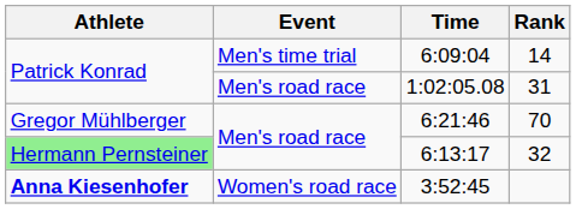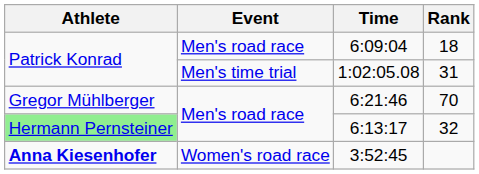 <table class="wikitable" style="font-size:90%">
 <tr>
 <th>Athlete</th>
 <th>Event</th>
 <th>Time</th>
 <th>Rank</th>
 </tr>
 <tr align=center>
 <td align=left rowspan=2><a href='#'>Patrick Konrad</a></td>
-<td align=left><a href='#'>Men's time trial</a></td>
+<td align=left><a href='#'>Men's road race</a></td>
 <td>6:09:04</td>
-<td>14</td>
+<td>18</td>
 </tr>
 <tr align=center>
-<td align=left><a href='#'>Men's road race</a></td>
+<td align=left><a href='#'>Men's time trial</a></td>
 <td>1:02:05.08</td>
 <td>31</td>
 </tr>
 <tr align=center>
 <td align=left><a href='#'>Gregor Mühlberger</a></td>
 <td align=left rowspan=2><a href='#'>Men's road race</a></td>
 <td>6:21:46</td>
 <td>70</td>
 </tr>
 <tr align=center>
 <td align=left style="background: lightgreen;"><a href='#'>Hermann Pernsteiner</a></td>
 <td>6:13:17</td>
 <td>32</td>
 </tr>
 <tr align=center>
 <td align=left><strong><a href='#'>Anna Kiesenhofer</a></strong></td>
 <td align=left><a href='#'>Women's road race</a></td>
 <td>3:52:45</td>
 <td></td>
 </tr>
 </table>
